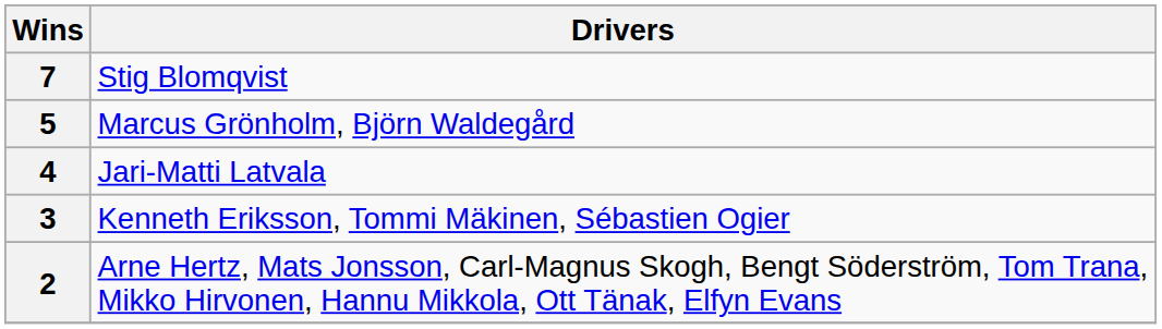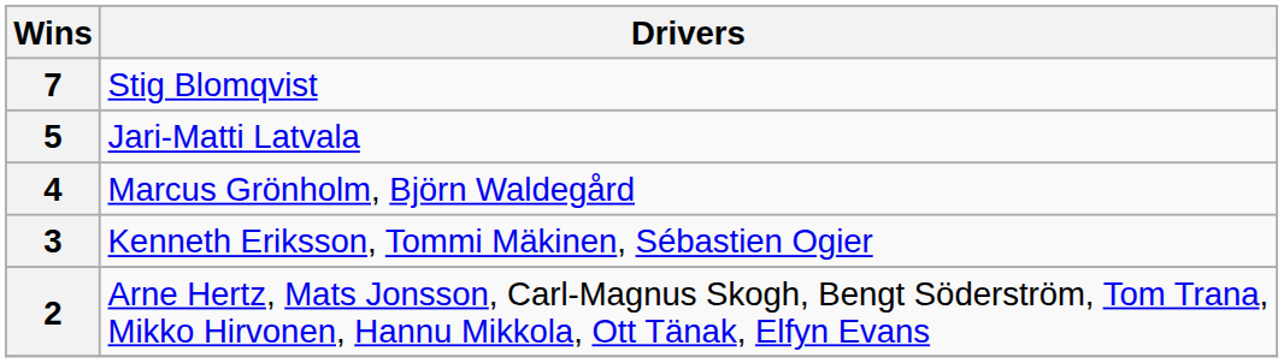 <table class="wikitable" style="font-size: 95%;">
 <tr>
 <th>Wins</th>
 <th>Drivers</th>
 </tr>
 <tr>
 <th>7</th>
 <td> <a href='#'>Stig Blomqvist</a></td>
 </tr>
 <tr>
 <th>5</th>
-<td> <a href='#'>Marcus Grönholm</a>,  <a href='#'>Björn Waldegård</a></td>
+<td> <a href='#'>Jari-Matti Latvala</a></td>
 </tr>
 <tr>
 <th>4</th>
-<td> <a href='#'>Jari-Matti Latvala</a></td>
+<td> <a href='#'>Marcus Grönholm</a>,  <a href='#'>Björn Waldegård</a></td>
 </tr>
 <tr>
 <th>3</th>
 <td> <a href='#'>Kenneth Eriksson</a>,  <a href='#'>Tommi Mäkinen</a>,  <a href='#'>Sébastien Ogier</a></td>
 </tr>
 <tr>
 <th>2</th>
 <td> <a href='#'>Arne Hertz</a>, <a href='#'>Mats Jonsson</a>, Carl-Magnus Skogh, Bengt Söderström, <a href='#'>Tom Trana</a>, <br>  <a href='#'>Mikko Hirvonen</a>, <a href='#'>Hannu Mikkola</a>,  <a href='#'>Ott Tänak</a>,  <a href='#'>Elfyn Evans</a></td>
 </tr>
 <tr>
 </tr>
 </table>
